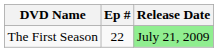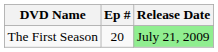 <table class="wikitable">
 <tr>
 <th>DVD Name</th>
 <th>Ep #</th>
 <th>Release Date</th>
 </tr>
 <tr>
 <td>The First Season</td>
-<td align="center">22</td>
+<td align="center">20</td>
 <td style="background: lightgreen;">July 21, 2009</td>
 </tr>
 </table>
